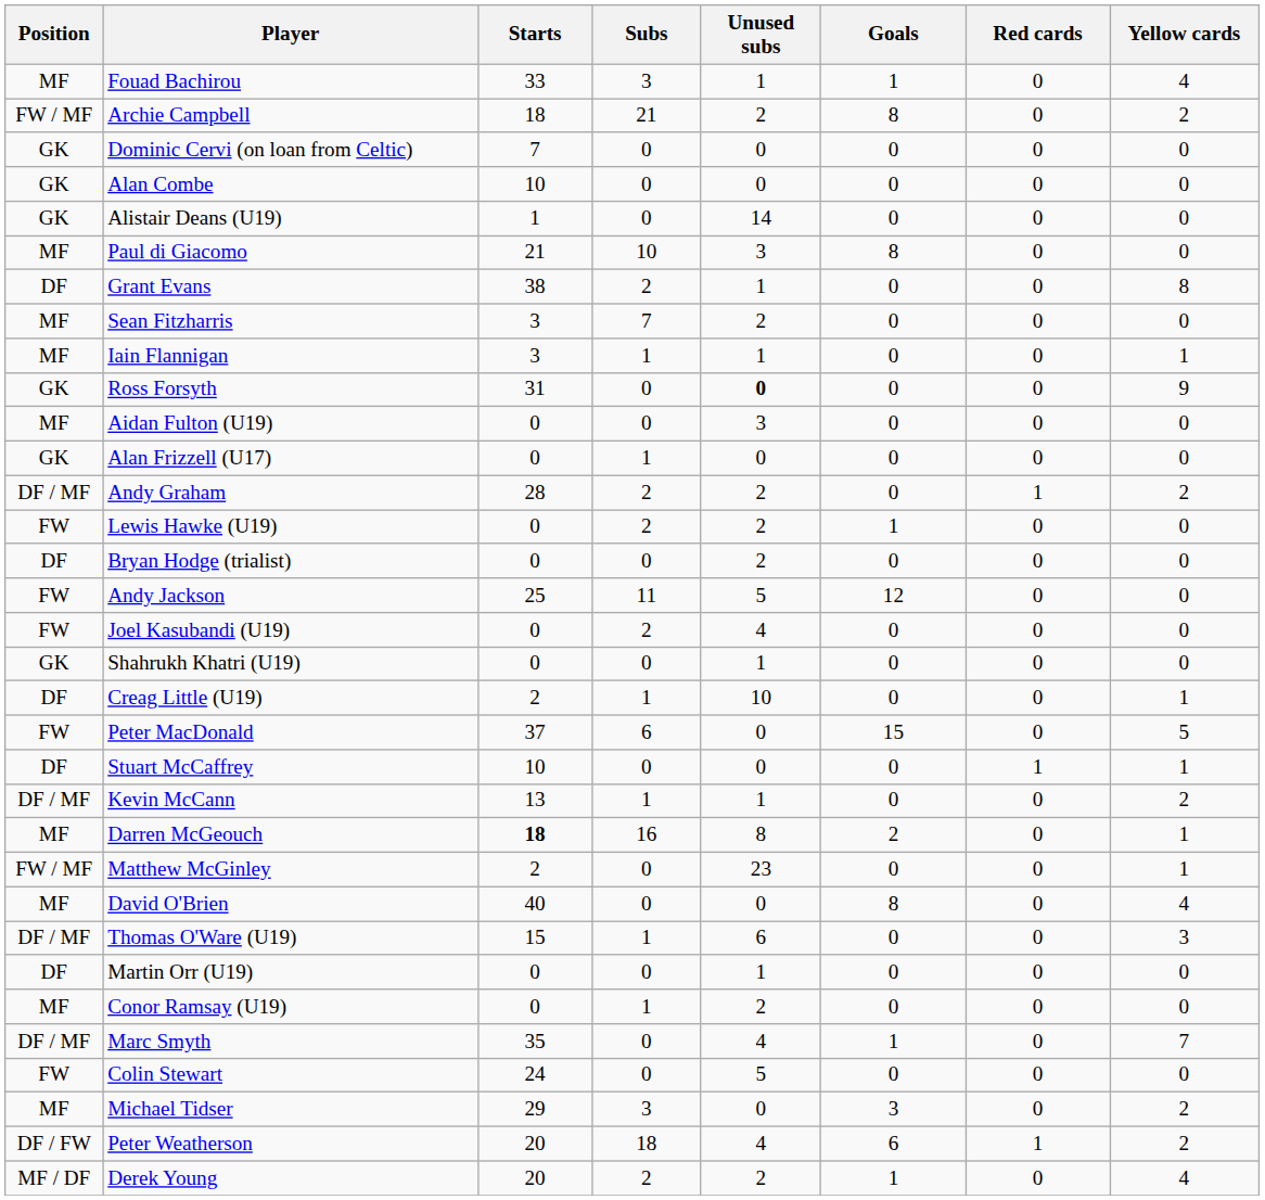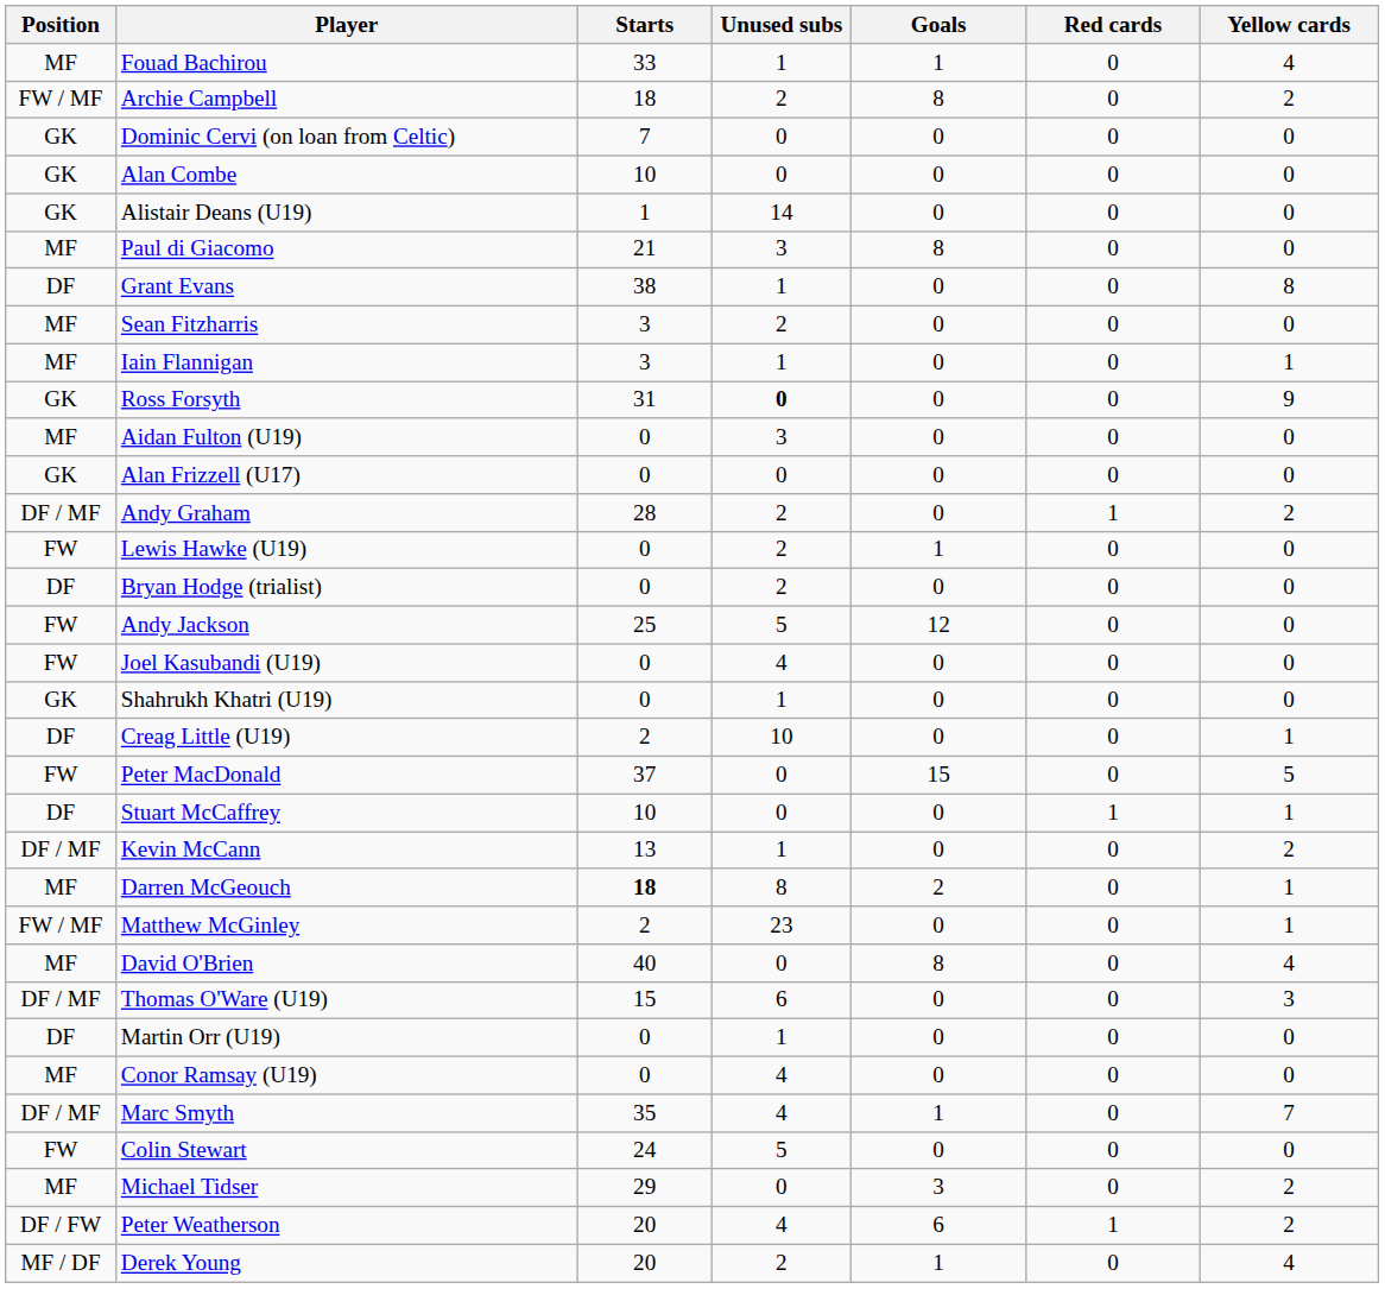 <table class="wikitable sortable" style="font-size:90%; text-align:center">
 <tr>
 <th style="width:70px">Position</th>
 <th style="width:400px">Player</th>
 <th style="width:100px">Starts</th>
-<th style="width:100px">Subs</th>
 <th style="width:100px">Unused subs</th>
 <th style="width:140px">Goals </th>
 <th style="width:140px">Red cards </th>
 <th style="width:140px">Yellow cards </th>
 </tr>
 <tr>
 <td>MF</td>
 <td style="text-align:left"> <a href='#'>Fouad Bachirou</a></td>
 <td>33</td>
-<td>3</td>
 <td>1</td>
 <td>1</td>
 <td>0</td>
 <td>4</td>
 </tr>
 <tr>
 <td>FW / MF</td>
 <td style="text-align:left"> <a href='#'>Archie Campbell</a></td>
 <td>18</td>
-<td>21</td>
 <td>2</td>
 <td>8</td>
 <td>0</td>
 <td>2</td>
 </tr>
 <tr>
 <td>GK</td>
 <td style="text-align:left"> <a href='#'>Dominic Cervi</a> (on loan from <a href='#'>Celtic</a>)</td>
 <td>7</td>
 <td>0</td>
 <td>0</td>
 <td>0</td>
 <td>0</td>
-<td>0</td>
 </tr>
 <tr>
 <td>GK</td>
 <td style="text-align:left"> <a href='#'>Alan Combe</a></td>
 <td>10</td>
 <td>0</td>
 <td>0</td>
 <td>0</td>
 <td>0</td>
-<td>0</td>
 </tr>
 <tr>
 <td>GK</td>
 <td style="text-align:left"> Alistair Deans (U19)</td>
 <td>1</td>
-<td>0</td>
 <td>14</td>
 <td>0</td>
 <td>0</td>
 <td>0</td>
 </tr>
 <tr>
 <td>MF</td>
 <td style="text-align:left"> <a href='#'>Paul di Giacomo</a></td>
 <td>21</td>
-<td>10</td>
 <td>3</td>
 <td>8</td>
 <td>0</td>
 <td>0</td>
 </tr>
 <tr>
 <td>DF</td>
 <td style="text-align:left"> <a href='#'>Grant Evans</a></td>
 <td>38</td>
-<td>2</td>
 <td>1</td>
 <td>0</td>
 <td>0</td>
 <td>8</td>
 </tr>
 <tr>
 <td>MF</td>
 <td style="text-align:left"> <a href='#'>Sean Fitzharris</a></td>
 <td>3</td>
-<td>7</td>
 <td>2</td>
 <td>0</td>
 <td>0</td>
 <td>0</td>
 </tr>
 <tr>
 <td>MF</td>
 <td style="text-align:left"> <a href='#'>Iain Flannigan</a></td>
 <td>3</td>
 <td>1</td>
-<td>1</td>
 <td>0</td>
 <td>0</td>
 <td>1</td>
 </tr>
 <tr>
 <td>GK</td>
 <td style="text-align:left"> <a href='#'>Ross Forsyth</a></td>
 <td>31</td>
-<td>0</td>
 <td><strong>0</strong></td>
 <td>0</td>
 <td>0</td>
 <td>9</td>
 </tr>
 <tr>
 <td>MF</td>
 <td style="text-align:left"> <a href='#'>Aidan Fulton</a> (U19)</td>
-<td>0</td>
 <td>0</td>
 <td>3</td>
 <td>0</td>
 <td>0</td>
 <td>0</td>
 </tr>
 <tr>
 <td>GK</td>
 <td style="text-align:left"> <a href='#'>Alan Frizzell</a> (U17)</td>
 <td>0</td>
-<td>1</td>
 <td>0</td>
 <td>0</td>
 <td>0</td>
 <td>0</td>
 </tr>
 <tr>
 <td>DF / MF</td>
 <td style="text-align:left"> <a href='#'>Andy Graham</a></td>
 <td>28</td>
 <td>2</td>
-<td>2</td>
 <td>0</td>
 <td>1</td>
 <td>2</td>
 </tr>
 <tr>
 <td>FW</td>
 <td style="text-align:left"> <a href='#'>Lewis Hawke</a> (U19)</td>
 <td>0</td>
 <td>2</td>
-<td>2</td>
 <td>1</td>
 <td>0</td>
 <td>0</td>
 </tr>
 <tr>
 <td>DF</td>
 <td style="text-align:left"> <a href='#'>Bryan Hodge</a> (trialist)</td>
-<td>0</td>
 <td>0</td>
 <td>2</td>
 <td>0</td>
 <td>0</td>
 <td>0</td>
 </tr>
 <tr>
 <td>FW</td>
 <td style="text-align:left"> <a href='#'>Andy Jackson</a></td>
 <td>25</td>
-<td>11</td>
 <td>5</td>
 <td>12</td>
 <td>0</td>
 <td>0</td>
 </tr>
 <tr>
 <td>FW</td>
 <td style="text-align:left"> <a href='#'>Joel Kasubandi</a> (U19)</td>
 <td>0</td>
-<td>2</td>
 <td>4</td>
 <td>0</td>
 <td>0</td>
 <td>0</td>
 </tr>
 <tr>
 <td>GK</td>
 <td style="text-align:left"> Shahrukh Khatri (U19)</td>
-<td>0</td>
 <td>0</td>
 <td>1</td>
 <td>0</td>
 <td>0</td>
 <td>0</td>
 </tr>
 <tr>
 <td>DF</td>
 <td style="text-align:left"> <a href='#'>Creag Little</a> (U19)</td>
 <td>2</td>
-<td>1</td>
 <td>10</td>
 <td>0</td>
 <td>0</td>
 <td>1</td>
 </tr>
 <tr>
 <td>FW</td>
 <td style="text-align:left"> <a href='#'>Peter MacDonald</a></td>
 <td>37</td>
-<td>6</td>
 <td>0</td>
 <td>15</td>
 <td>0</td>
 <td>5</td>
 </tr>
 <tr>
 <td>DF</td>
 <td style="text-align:left"> <a href='#'>Stuart McCaffrey</a></td>
 <td>10</td>
 <td>0</td>
 <td>0</td>
-<td>0</td>
 <td>1</td>
 <td>1</td>
 </tr>
 <tr>
 <td>DF / MF</td>
 <td style="text-align:left"> <a href='#'>Kevin McCann</a></td>
 <td>13</td>
-<td>1</td>
 <td>1</td>
 <td>0</td>
 <td>0</td>
 <td>2</td>
 </tr>
 <tr>
 <td>MF</td>
 <td style="text-align:left"> <a href='#'>Darren McGeouch</a></td>
 <td><strong>18</strong></td>
-<td>16</td>
 <td>8</td>
 <td>2</td>
 <td>0</td>
 <td>1</td>
 </tr>
 <tr>
 <td>FW / MF</td>
 <td style="text-align:left"> <a href='#'>Matthew McGinley</a></td>
 <td>2</td>
-<td>0</td>
 <td>23</td>
 <td>0</td>
 <td>0</td>
 <td>1</td>
 </tr>
 <tr>
 <td>MF</td>
 <td style="text-align:left"> <a href='#'>David O'Brien</a></td>
 <td>40</td>
 <td>0</td>
-<td>0</td>
 <td>8</td>
 <td>0</td>
 <td>4</td>
 </tr>
 <tr>
 <td>DF / MF</td>
 <td style="text-align:left"> <a href='#'>Thomas O'Ware</a> (U19)</td>
 <td>15</td>
-<td>1</td>
 <td>6</td>
 <td>0</td>
 <td>0</td>
 <td>3</td>
 </tr>
 <tr>
 <td>DF</td>
 <td style="text-align:left"> Martin Orr (U19)</td>
-<td>0</td>
 <td>0</td>
 <td>1</td>
 <td>0</td>
 <td>0</td>
 <td>0</td>
 </tr>
 <tr>
 <td>MF</td>
 <td style="text-align:left"> <a href='#'>Conor Ramsay</a> (U19)</td>
 <td>0</td>
-<td>1</td>
-<td>2</td>
+<td>4</td>
 <td>0</td>
 <td>0</td>
 <td>0</td>
 </tr>
 <tr>
 <td>DF / MF</td>
 <td style="text-align:left"> <a href='#'>Marc Smyth</a></td>
 <td>35</td>
-<td>0</td>
 <td>4</td>
 <td>1</td>
 <td>0</td>
 <td>7</td>
 </tr>
 <tr>
 <td>FW</td>
 <td style="text-align:left"> <a href='#'>Colin Stewart</a></td>
 <td>24</td>
-<td>0</td>
 <td>5</td>
 <td>0</td>
 <td>0</td>
 <td>0</td>
 </tr>
 <tr>
 <td>MF</td>
 <td style="text-align:left"> <a href='#'>Michael Tidser</a></td>
 <td>29</td>
-<td>3</td>
 <td>0</td>
 <td>3</td>
 <td>0</td>
 <td>2</td>
 </tr>
 <tr>
 <td>DF / FW</td>
 <td style="text-align:left"> <a href='#'>Peter Weatherson</a></td>
 <td>20</td>
-<td>18</td>
 <td>4</td>
 <td>6</td>
 <td>1</td>
 <td>2</td>
 </tr>
 <tr>
 <td>MF / DF</td>
 <td style="text-align:left"> <a href='#'>Derek Young</a></td>
 <td>20</td>
 <td>2</td>
-<td>2</td>
 <td>1</td>
 <td>0</td>
 <td>4</td>
 </tr>
 </table>
